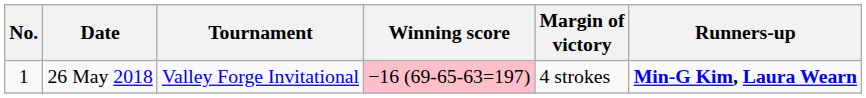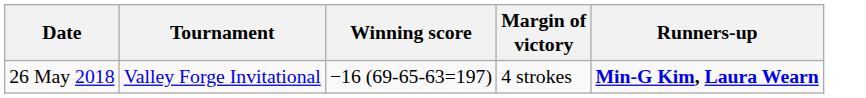 <table class="wikitable" style="font-size:95%;">
 <tr>
-<th>No.</th>
 <th>Date</th>
 <th>Tournament</th>
 <th>Winning score</th>
 <th>Margin of<br>victory</th>
 <th>Runners-up</th>
 </tr>
 <tr>
-<td align=center>1</td>
 <td>26 May <a href='#'>2018</a></td>
 <td><a href='#'>Valley Forge Invitational</a></td>
-<td style="background: pink;">−16 (69-65-63=197)</td>
+<td>−16 (69-65-63=197)</td>
 <td>4 strokes</td>
 <td><strong> <a href='#'>Min-G Kim</a>,  <a href='#'>Laura Wearn</a></strong></td>
 </tr>
 </table>
